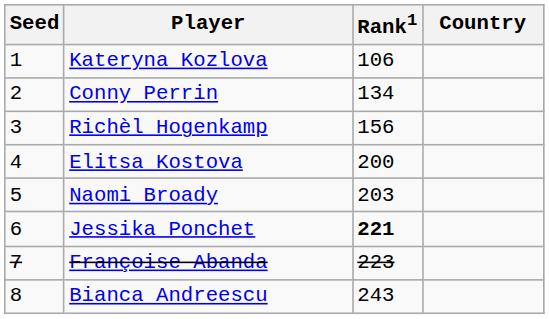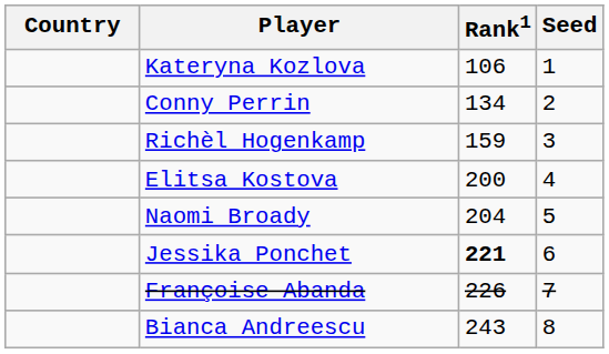 <table class="sortable wikitable">
 <tr>
-<th>Seed</th>
+<th width="70">Country</th>
 <th width="175">Player</th>
 <th>Rank<sup>1</sup></th>
-<th width="70">Country</th>
+<th>Seed</th>
 </tr>
 <tr>
-<td>1</td>
+<td></td>
 <td><a href='#'>Kateryna Kozlova</a></td>
 <td>106</td>
-<td></td>
+<td>1</td>
 </tr>
 <tr>
-<td>2</td>
+<td></td>
 <td><a href='#'>Conny Perrin</a></td>
 <td>134</td>
-<td></td>
+<td>2</td>
 </tr>
 <tr>
+<td></td>
+<td><a href='#'>Richèl Hogenkamp</a></td>
+<td>159</td>
 <td>3</td>
-<td><a href='#'>Richèl Hogenkamp</a></td>
-<td>156</td>
-<td></td>
 </tr>
 <tr>
-<td>4</td>
+<td></td>
 <td><a href='#'>Elitsa Kostova</a></td>
 <td>200</td>
-<td></td>
+<td>4</td>
 </tr>
 <tr>
+<td></td>
+<td><a href='#'>Naomi Broady</a></td>
+<td>204</td>
 <td>5</td>
-<td><a href='#'>Naomi Broady</a></td>
-<td>203</td>
-<td></td>
 </tr>
 <tr>
-<td>6</td>
+<td></td>
 <td><a href='#'>Jessika Ponchet</a></td>
 <td><strong>221</strong></td>
-<td></td>
+<td>6</td>
 </tr>
 <tr>
+<td><s></s></td>
+<td><s><a href='#'>Françoise Abanda</a></s></td>
+<td><s>226</s></td>
 <td><s>7</s></td>
-<td><s><a href='#'>Françoise Abanda</a></s></td>
-<td><s>223</s></td>
-<td><s></s></td>
 </tr>
 <tr>
-<td>8</td>
+<td></td>
 <td><a href='#'>Bianca Andreescu</a></td>
 <td>243</td>
-<td></td>
+<td>8</td>
 </tr>
 </table>
